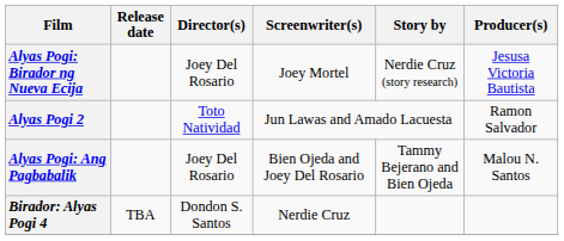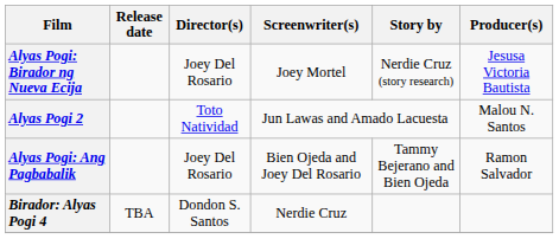 <table class="wikitable sortable plainrowheaders" style="text-align:center;">
 <tr>
 <th scope="col">Film</th>
 <th scope="col">Release date</th>
 <th scope="col">Director(s)</th>
 <th scope="col">Screenwriter(s)</th>
 <th scope="col">Story by</th>
 <th scope="col">Producer(s)</th>
 </tr>
 <tr>
 <th scope="row" style="text-align:left"><em><a href='#'>Alyas Pogi: Birador ng Nueva Ecija</a></em></th>
 <td style="text-align:center"></td>
 <td>Joey Del Rosario</td>
 <td>Joey Mortel</td>
 <td>Nerdie Cruz <small>(story research)</small></td>
 <td><a href='#'>Jesusa Victoria Bautista</a></td>
 </tr>
 <tr>
 <th scope="row" style="text-align:left"><em><a href='#'>Alyas Pogi 2</a></em></th>
 <td style="text-align:center"></td>
 <td><a href='#'>Toto Natividad</a></td>
 <td colspan="2">Jun Lawas and Amado Lacuesta</td>
-<td>Ramon Salvador</td>
+<td>Malou N. Santos</td>
 </tr>
 <tr>
 <th scope="row" style="text-align:left"><em><a href='#'>Alyas Pogi: Ang Pagbabalik</a></em></th>
 <td style="text-align:center"></td>
 <td>Joey Del Rosario</td>
 <td>Bien Ojeda and Joey Del Rosario</td>
 <td>Tammy Bejerano and Bien Ojeda</td>
-<td>Malou N. Santos</td>
+<td>Ramon Salvador</td>
 </tr>
 <tr>
 <th scope="row" style="text-align:left"><em>Birador: Alyas Pogi 4</em></th>
 <td style="text-align:center">TBA</td>
 <td>Dondon S. Santos</td>
 <td>Nerdie Cruz</td>
 <td></td>
 <td></td>
 </tr>
 <tr>
 </tr>
 </table>
